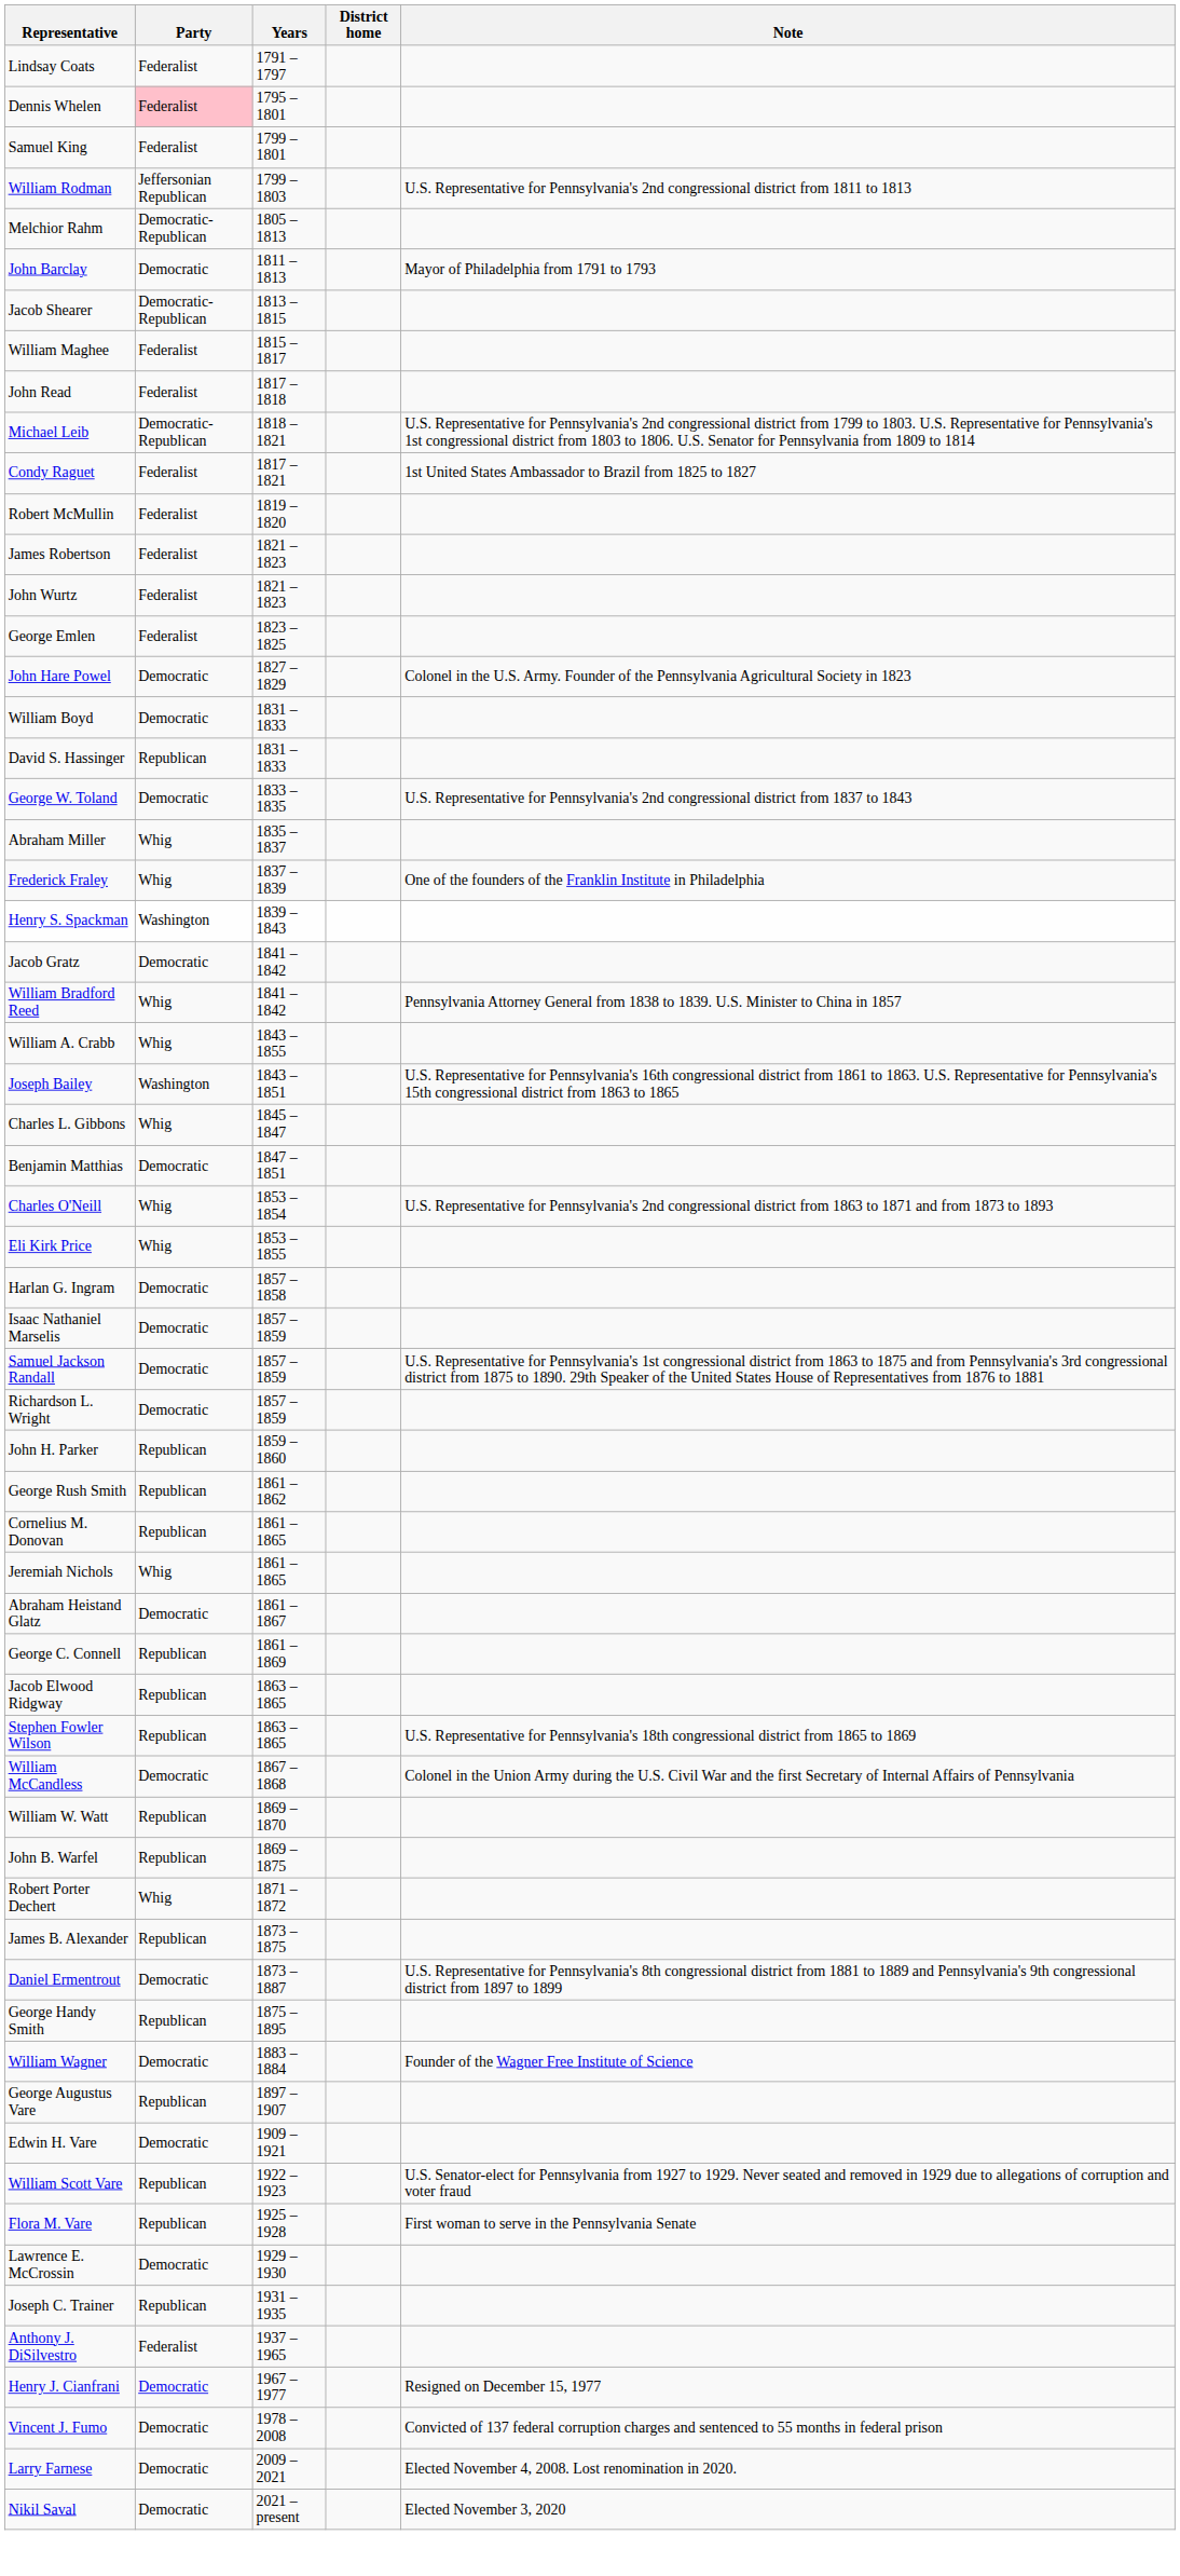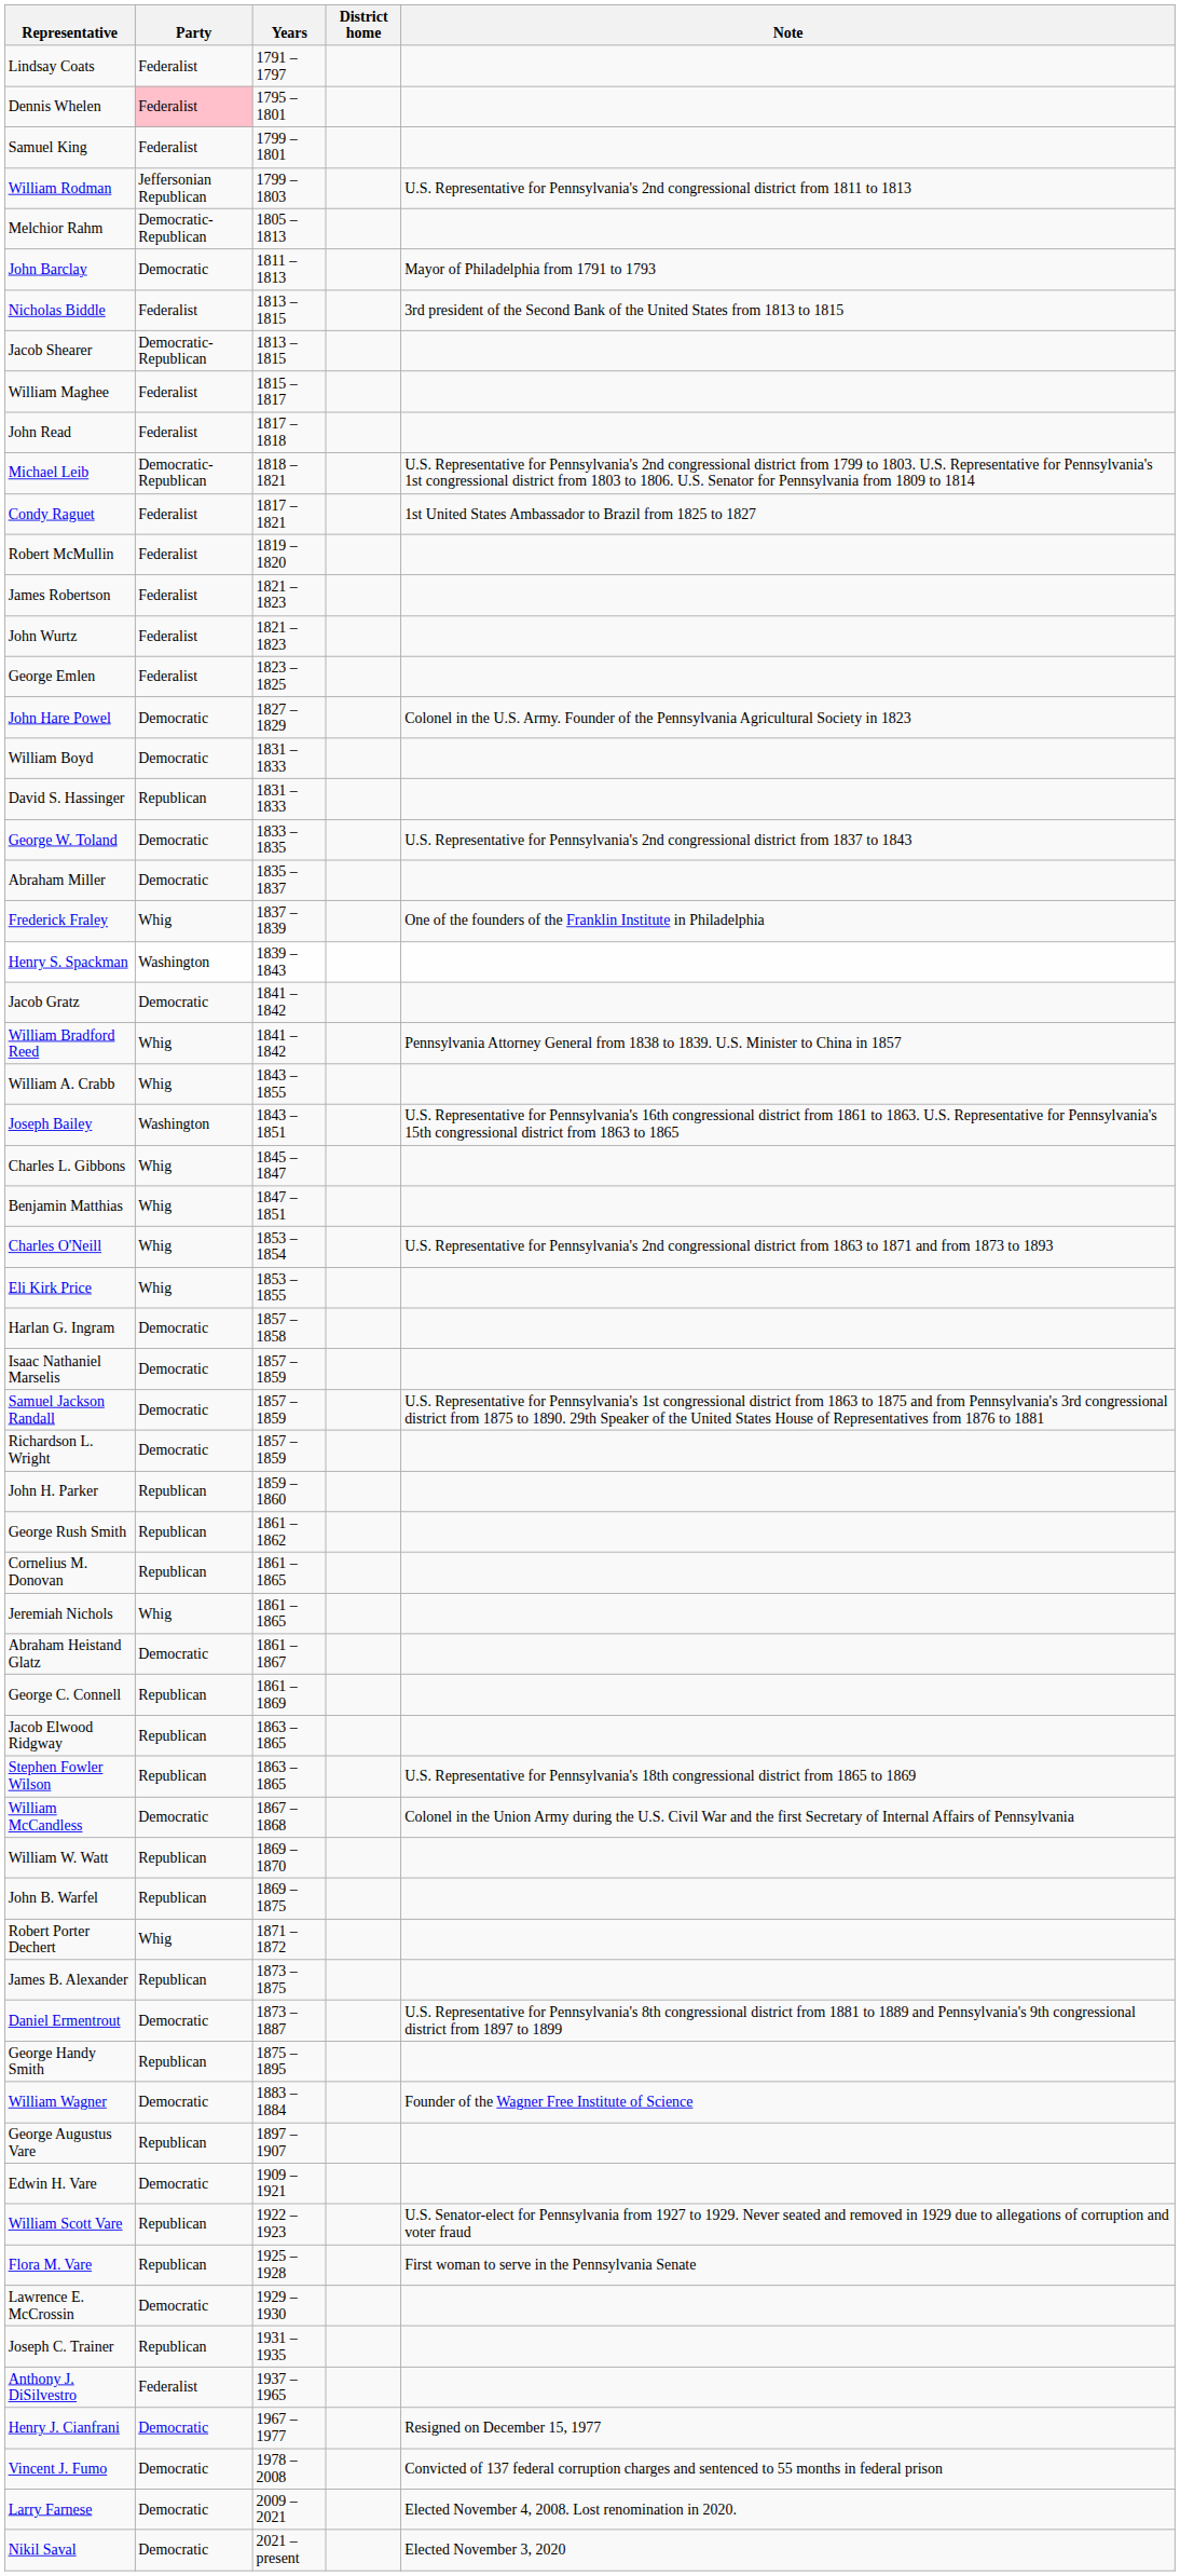 <table class=wikitable>
 <tr valign=bottom>
 <th>Representative</th>
 <th>Party</th>
 <th>Years</th>
 <th>District home</th>
 <th>Note</th>
 </tr>
 <tr>
 <td>Lindsay Coats</td>
 <td>Federalist</td>
 <td>1791 – 1797</td>
 <td></td>
 <td></td>
 </tr>
 <tr>
 <td>Dennis Whelen</td>
 <td style="background: pink;">Federalist</td>
 <td>1795 – 1801</td>
 <td></td>
 <td></td>
 </tr>
 <tr>
 <td>Samuel King</td>
 <td>Federalist</td>
 <td>1799 – 1801</td>
 <td></td>
 <td></td>
 </tr>
 <tr>
 <td><a href='#'>William Rodman</a></td>
 <td>Jeffersonian Republican</td>
 <td>1799 – 1803</td>
 <td></td>
 <td>U.S. Representative for Pennsylvania's 2nd congressional district from 1811 to 1813</td>
 </tr>
 <tr>
 <td>Melchior Rahm</td>
 <td>Democratic-Republican</td>
 <td>1805 – 1813</td>
 <td></td>
 <td></td>
 </tr>
 <tr>
 <td><a href='#'>John Barclay</a></td>
 <td>Democratic</td>
 <td>1811 – 1813</td>
 <td></td>
 <td>Mayor of Philadelphia from 1791 to 1793</td>
+</tr>
+<tr>
+<td><a href='#'>Nicholas Biddle</a></td>
+<td>Federalist</td>
+<td>1813 – 1815</td>
+<td></td>
+<td>3rd president of the Second Bank of the United States from 1813 to 1815</td>
 </tr>
 <tr>
 <td>Jacob Shearer</td>
 <td>Democratic-Republican</td>
 <td>1813 – 1815</td>
 <td></td>
 <td></td>
 </tr>
 <tr>
 <td>William Maghee</td>
 <td>Federalist</td>
 <td>1815 – 1817</td>
 <td></td>
 <td></td>
 </tr>
 <tr>
 <td>John Read</td>
 <td>Federalist</td>
 <td>1817 – 1818</td>
 <td></td>
 <td></td>
 </tr>
 <tr>
 <td><a href='#'>Michael Leib</a></td>
 <td>Democratic-Republican</td>
 <td>1818 – 1821</td>
 <td></td>
 <td>U.S. Representative for Pennsylvania's 2nd congressional district from 1799 to 1803.  U.S. Representative for Pennsylvania's 1st congressional district from 1803 to 1806.  U.S. Senator for Pennsylvania from 1809 to 1814</td>
 </tr>
 <tr>
 <td><a href='#'>Condy Raguet</a></td>
 <td>Federalist</td>
 <td>1817 – 1821</td>
 <td></td>
 <td>1st United States Ambassador to Brazil from 1825 to 1827</td>
 </tr>
 <tr>
 <td>Robert McMullin</td>
 <td>Federalist</td>
 <td>1819 – 1820</td>
 <td></td>
 <td></td>
 </tr>
 <tr>
 <td>James Robertson</td>
 <td>Federalist</td>
 <td>1821 – 1823</td>
 <td></td>
 <td></td>
 </tr>
 <tr>
 <td>John Wurtz</td>
 <td>Federalist</td>
 <td>1821 – 1823</td>
 <td></td>
 <td></td>
 </tr>
 <tr>
 <td>George Emlen</td>
 <td>Federalist</td>
 <td>1823 – 1825</td>
 <td></td>
 <td></td>
 </tr>
 <tr>
 <td><a href='#'>John Hare Powel</a></td>
 <td>Democratic</td>
 <td>1827 – 1829</td>
 <td></td>
 <td>Colonel in the U.S. Army.  Founder of the Pennsylvania Agricultural Society in 1823</td>
 </tr>
 <tr>
 <td>William Boyd</td>
 <td>Democratic</td>
 <td>1831 – 1833</td>
 <td></td>
 <td></td>
 </tr>
 <tr>
 <td>David S. Hassinger</td>
 <td>Republican</td>
 <td>1831 – 1833</td>
 <td></td>
 <td></td>
 </tr>
 <tr>
 <td><a href='#'>George W. Toland</a></td>
 <td>Democratic</td>
 <td>1833 – 1835</td>
 <td></td>
 <td>U.S. Representative for Pennsylvania's 2nd congressional district from 1837 to 1843</td>
 </tr>
 <tr>
 <td>Abraham Miller</td>
-<td>Whig</td>
+<td>Democratic</td>
 <td>1835 – 1837</td>
 <td></td>
 <td></td>
 </tr>
 <tr>
 <td><a href='#'>Frederick Fraley</a></td>
 <td>Whig</td>
 <td>1837 – 1839</td>
 <td></td>
 <td>One of the founders of the <a href='#'>Franklin Institute</a> in Philadelphia</td>
 </tr>
 <tr style="background:#fefefe">
 <td><a href='#'>Henry S. Spackman</a></td>
 <td>Washington</td>
 <td>1839 – 1843</td>
 <td></td>
 <td></td>
 </tr>
 <tr>
 <td>Jacob Gratz</td>
 <td>Democratic</td>
 <td>1841 – 1842</td>
 <td></td>
 <td></td>
 </tr>
 <tr>
 <td><a href='#'>William Bradford Reed</a></td>
 <td>Whig</td>
 <td>1841 – 1842</td>
 <td></td>
 <td>Pennsylvania Attorney General from 1838 to 1839.  U.S. Minister to China in 1857</td>
 </tr>
 <tr>
 <td>William A. Crabb</td>
 <td>Whig</td>
 <td>1843 – 1855</td>
 <td></td>
 <td></td>
 </tr>
 <tr>
 <td><a href='#'>Joseph Bailey</a></td>
 <td>Washington</td>
 <td>1843 – 1851</td>
 <td></td>
 <td>U.S. Representative for Pennsylvania's 16th congressional district from 1861 to 1863.  U.S. Representative for Pennsylvania's 15th congressional district from 1863 to 1865</td>
 </tr>
 <tr>
 <td>Charles L. Gibbons</td>
 <td>Whig</td>
 <td>1845 – 1847</td>
 <td></td>
 <td></td>
 </tr>
 <tr>
 <td>Benjamin Matthias</td>
-<td>Democratic</td>
+<td>Whig</td>
 <td>1847 – 1851</td>
 <td></td>
 <td></td>
 </tr>
 <tr>
 <td><a href='#'>Charles O'Neill</a></td>
 <td>Whig</td>
 <td>1853 – 1854</td>
 <td></td>
 <td>U.S. Representative for Pennsylvania's 2nd congressional district from 1863 to 1871 and from 1873 to 1893</td>
 </tr>
 <tr>
 <td><a href='#'>Eli Kirk Price</a></td>
 <td>Whig</td>
 <td>1853 – 1855</td>
 <td></td>
 <td></td>
 </tr>
 <tr>
 <td>Harlan G. Ingram</td>
 <td>Democratic</td>
 <td>1857 – 1858</td>
 <td></td>
 <td></td>
 </tr>
 <tr>
 <td>Isaac Nathaniel Marselis</td>
 <td>Democratic</td>
 <td>1857 – 1859</td>
 <td></td>
 <td></td>
 </tr>
 <tr>
 <td><a href='#'>Samuel Jackson Randall</a></td>
 <td>Democratic</td>
 <td>1857 – 1859</td>
 <td></td>
 <td>U.S. Representative for Pennsylvania's 1st congressional district from 1863 to 1875 and from Pennsylvania's 3rd congressional district from 1875 to 1890.  29th Speaker of the United States House of Representatives from 1876 to 1881</td>
 </tr>
 <tr>
 <td>Richardson L. Wright</td>
 <td>Democratic</td>
 <td>1857 – 1859</td>
 <td></td>
 <td></td>
 </tr>
 <tr>
 <td>John H. Parker</td>
 <td>Republican</td>
 <td>1859 – 1860</td>
 <td></td>
 <td></td>
 </tr>
 <tr>
 <td>George Rush Smith</td>
 <td>Republican</td>
 <td>1861 – 1862</td>
 <td></td>
 <td></td>
 </tr>
 <tr>
 <td>Cornelius M. Donovan</td>
 <td>Republican</td>
 <td>1861 – 1865</td>
 <td></td>
 <td></td>
 </tr>
 <tr>
 <td>Jeremiah Nichols</td>
 <td>Whig</td>
 <td>1861 – 1865</td>
 <td></td>
 <td></td>
 </tr>
 <tr>
 <td>Abraham Heistand Glatz</td>
 <td>Democratic</td>
 <td>1861 – 1867</td>
 <td></td>
 <td></td>
 </tr>
 <tr>
 <td>George C. Connell</td>
 <td>Republican</td>
 <td>1861 – 1869</td>
 <td></td>
 <td></td>
 </tr>
 <tr>
 <td>Jacob Elwood Ridgway</td>
 <td>Republican</td>
 <td>1863 – 1865</td>
 <td></td>
 <td></td>
 </tr>
 <tr>
 <td><a href='#'>Stephen Fowler Wilson</a></td>
 <td>Republican</td>
 <td>1863 – 1865</td>
 <td></td>
 <td>U.S. Representative for Pennsylvania's 18th congressional district from 1865 to 1869</td>
 </tr>
 <tr>
 <td><a href='#'>William McCandless</a></td>
 <td>Democratic</td>
 <td>1867 – 1868</td>
 <td></td>
 <td>Colonel in the Union Army during the U.S. Civil War and the first Secretary of Internal Affairs of Pennsylvania</td>
 </tr>
 <tr>
 <td>William W. Watt</td>
 <td>Republican</td>
 <td>1869 – 1870</td>
 <td></td>
 <td></td>
 </tr>
 <tr>
 <td>John B. Warfel</td>
 <td>Republican</td>
 <td>1869 – 1875</td>
 <td></td>
 <td></td>
 </tr>
 <tr>
 <td>Robert Porter Dechert</td>
 <td>Whig</td>
 <td>1871 – 1872</td>
 <td></td>
 <td></td>
 </tr>
 <tr>
 <td>James B. Alexander</td>
 <td>Republican</td>
 <td>1873 – 1875</td>
 <td></td>
 <td></td>
 </tr>
 <tr>
 <td><a href='#'>Daniel Ermentrout</a></td>
 <td>Democratic</td>
 <td>1873 – 1887</td>
 <td></td>
 <td>U.S. Representative for Pennsylvania's 8th congressional district from 1881 to 1889 and Pennsylvania's 9th congressional district from 1897 to 1899</td>
 </tr>
 <tr>
 <td>George Handy Smith</td>
 <td>Republican</td>
 <td>1875 – 1895</td>
 <td></td>
 <td></td>
 </tr>
 <tr>
 <td><a href='#'>William Wagner</a></td>
 <td>Democratic</td>
 <td>1883 – 1884</td>
 <td></td>
 <td>Founder of the <a href='#'>Wagner Free Institute of Science</a></td>
 </tr>
 <tr>
 <td>George Augustus Vare</td>
 <td>Republican</td>
 <td>1897 – 1907</td>
 <td></td>
 <td></td>
 </tr>
 <tr>
 <td>Edwin H. Vare</td>
 <td>Democratic</td>
 <td>1909 – 1921</td>
 <td></td>
 <td></td>
 </tr>
 <tr>
 <td><a href='#'>William Scott Vare</a></td>
 <td>Republican</td>
 <td>1922 – 1923</td>
 <td></td>
 <td>U.S. Senator-elect for Pennsylvania from 1927 to 1929.  Never seated and removed in 1929 due to allegations of corruption and voter fraud</td>
 </tr>
 <tr>
 <td><a href='#'>Flora M. Vare</a></td>
 <td>Republican</td>
 <td>1925 – 1928</td>
 <td></td>
 <td>First woman to serve in the Pennsylvania Senate</td>
 </tr>
 <tr>
 <td>Lawrence E. McCrossin</td>
 <td>Democratic</td>
 <td>1929 – 1930</td>
 <td></td>
 <td></td>
 </tr>
 <tr>
 <td>Joseph C. Trainer</td>
 <td>Republican</td>
 <td>1931 – 1935</td>
 <td></td>
 <td></td>
 </tr>
 <tr>
 <td><a href='#'>Anthony J. DiSilvestro</a></td>
 <td>Federalist</td>
 <td>1937 – 1965</td>
 <td></td>
 <td></td>
 </tr>
 <tr>
 <td><a href='#'>Henry J. Cianfrani</a></td>
 <td><a href='#'>Democratic</a></td>
 <td>1967 – 1977</td>
 <td></td>
 <td>Resigned on December 15, 1977</td>
 </tr>
 <tr>
 <td><a href='#'>Vincent J. Fumo</a></td>
 <td>Democratic</td>
 <td>1978 – 2008</td>
 <td></td>
 <td>Convicted of 137 federal corruption charges and sentenced to 55 months in federal prison</td>
 </tr>
 <tr>
 <td><a href='#'>Larry Farnese</a></td>
 <td>Democratic</td>
 <td>2009 – 2021</td>
 <td></td>
 <td>Elected November 4, 2008. Lost renomination in 2020.</td>
 </tr>
 <tr>
 <td><a href='#'>Nikil Saval</a></td>
 <td>Democratic</td>
 <td>2021 – present</td>
 <td></td>
 <td>Elected November 3, 2020</td>
 </tr>
 </table>
